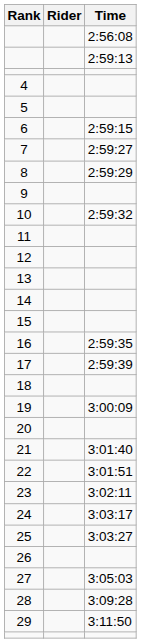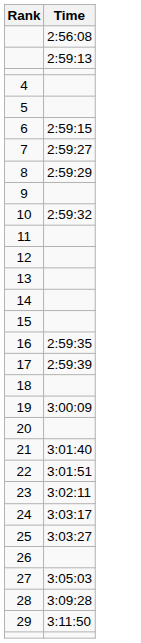 <table class="wikitable" style="font-size:95%" style="width:25em;">
 <tr>
 <th>Rank</th>
-<th>Rider</th>
 <th>Time</th>
 </tr>
 <tr>
 <td align=center></td>
-<td></td>
 <td>2:56:08</td>
 </tr>
 <tr>
 <td align=center></td>
-<td></td>
 <td>2:59:13</td>
 </tr>
 <tr>
 <td align=center></td>
 <td></td>
-<td></td>
 </tr>
 <tr>
 <td align=center>4</td>
-<td></td>
 <td></td>
 </tr>
 <tr>
 <td align=center>5</td>
 <td></td>
-<td></td>
 </tr>
 <tr>
 <td align=center>6</td>
-<td></td>
 <td>2:59:15</td>
 </tr>
 <tr>
 <td align=center>7</td>
-<td></td>
 <td>2:59:27</td>
 </tr>
 <tr>
 <td align=center>8</td>
-<td></td>
 <td>2:59:29</td>
 </tr>
 <tr>
 <td align=center>9</td>
 <td></td>
-<td></td>
 </tr>
 <tr>
 <td align=center>10</td>
-<td></td>
 <td>2:59:32</td>
 </tr>
 <tr>
 <td align=center>11</td>
 <td></td>
-<td></td>
 </tr>
 <tr>
 <td align=center>12</td>
-<td></td>
 <td></td>
 </tr>
 <tr>
 <td align=center>13</td>
 <td></td>
-<td></td>
 </tr>
 <tr>
 <td align=center>14</td>
-<td></td>
 <td></td>
 </tr>
 <tr>
 <td align=center>15</td>
 <td></td>
-<td></td>
 </tr>
 <tr>
 <td align=center>16</td>
-<td></td>
 <td>2:59:35</td>
 </tr>
 <tr>
 <td align=center>17</td>
-<td></td>
 <td>2:59:39</td>
 </tr>
 <tr>
 <td align=center>18</td>
 <td></td>
-<td></td>
 </tr>
 <tr>
 <td align=center>19</td>
-<td></td>
 <td>3:00:09</td>
 </tr>
 <tr>
 <td align=center>20</td>
 <td></td>
-<td></td>
 </tr>
 <tr>
 <td align=center>21</td>
-<td></td>
 <td>3:01:40</td>
 </tr>
 <tr>
 <td align=center>22</td>
-<td></td>
 <td>3:01:51</td>
 </tr>
 <tr>
 <td align=center>23</td>
-<td></td>
 <td>3:02:11</td>
 </tr>
 <tr>
 <td align=center>24</td>
-<td></td>
 <td>3:03:17</td>
 </tr>
 <tr>
 <td align=center>25</td>
-<td></td>
 <td>3:03:27</td>
 </tr>
 <tr>
 <td align=center>26</td>
 <td></td>
-<td></td>
 </tr>
 <tr>
 <td align=center>27</td>
-<td></td>
 <td>3:05:03</td>
 </tr>
 <tr>
 <td align=center>28</td>
-<td></td>
 <td>3:09:28</td>
 </tr>
 <tr>
 <td align=center>29</td>
-<td></td>
 <td>3:11:50</td>
 </tr>
 <tr>
 <td align=center></td>
 <td></td>
-<td></td>
 </tr>
 </table>
